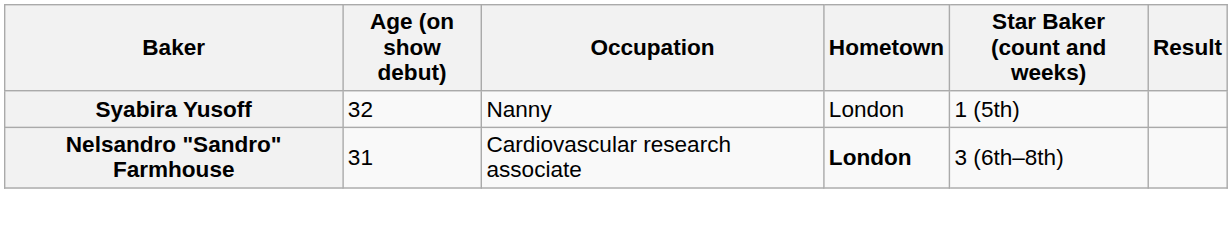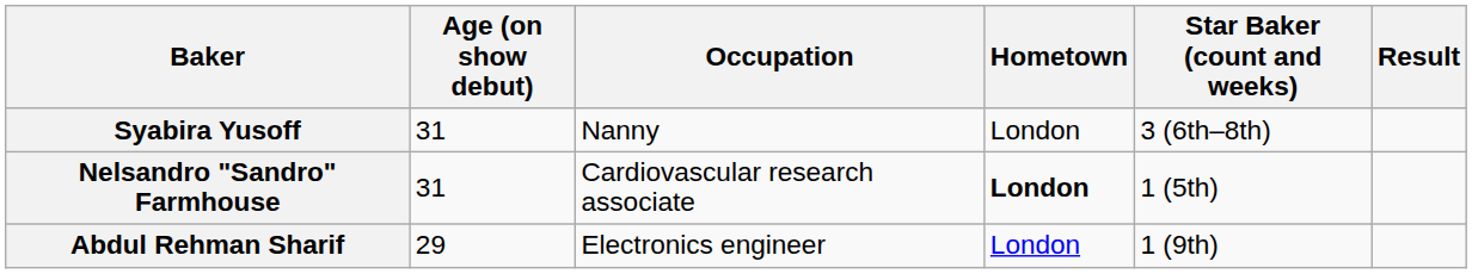 <table class="wikitable col2center col5center">
 <tr>
 <th scope="col">Baker</th>
 <th scope="col">Age (on<br>show debut)</th>
 <th scope="col">Occupation</th>
 <th scope="col">Hometown</th>
 <th scope="col">Star Baker<br>(count and weeks)</th>
 <th scope="col">Result</th>
 </tr>
 <tr>
 <th scope="row">Syabira Yusoff</th>
-<td>32</td>
+<td>31</td>
 <td>Nanny</td>
 <td>London</td>
-<td>1 (5th)</td>
+<td>3 (6th–8th)</td>
 <td></td>
 </tr>
 <tr>
 <th scope="row">Nelsandro "Sandro" Farmhouse</th>
 <td>31</td>
 <td>Cardiovascular research associate</td>
 <td><strong>London</strong></td>
-<td>3 (6th–8th)</td>
+<td>1 (5th)</td>
+<td></td>
+</tr>
+<tr>
+<th scope="row">Abdul Rehman Sharif</th>
+<td>29</td>
+<td>Electronics engineer</td>
+<td><a href='#'>London</a></td>
+<td>1 (9th)</td>
 <td></td>
 </tr>
 </table>
